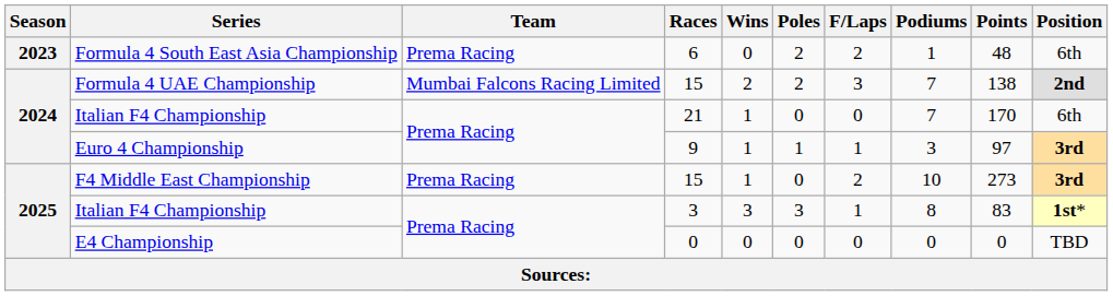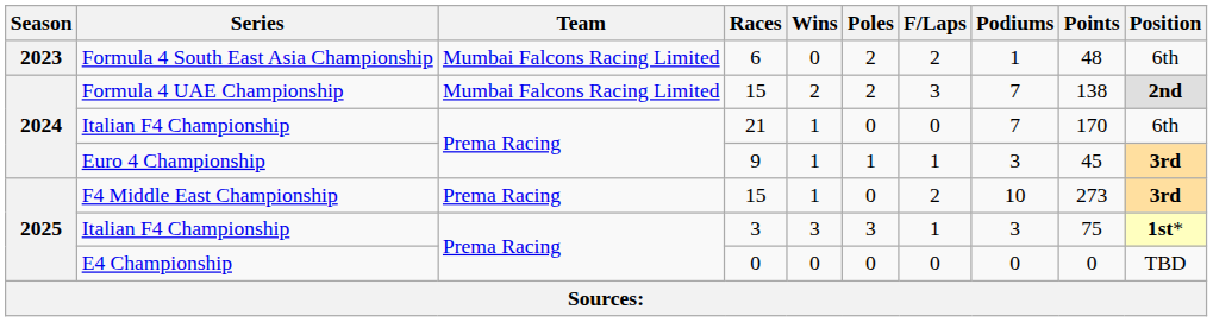 <table class="wikitable" style="font-size: 90%; text-align:center">
 <tr>
 <th>Season</th>
 <th>Series</th>
 <th>Team</th>
 <th>Races</th>
 <th>Wins</th>
 <th>Poles</th>
 <th>F/Laps</th>
 <th>Podiums</th>
 <th>Points</th>
 <th>Position</th>
 </tr>
 <tr>
 <th>2023</th>
 <td align=left><a href='#'>Formula 4 South East Asia Championship</a></td>
-<td align=left><a href='#'>Prema Racing</a></td>
+<td align=left><a href='#'>Mumbai Falcons Racing Limited</a></td>
 <td>6</td>
 <td>0</td>
 <td>2</td>
 <td>2</td>
 <td>1</td>
 <td>48</td>
 <td>6th</td>
 </tr>
 <tr>
 <th rowspan="3">2024</th>
 <td align=left><a href='#'>Formula 4 UAE Championship</a></td>
 <td align=left><a href='#'>Mumbai Falcons Racing Limited</a></td>
 <td>15</td>
 <td>2</td>
 <td>2</td>
 <td>3</td>
 <td>7</td>
 <td>138</td>
 <td style="background:#DFDFDF"><strong>2nd</strong></td>
 </tr>
 <tr>
 <td align=left><a href='#'>Italian F4 Championship</a></td>
 <td rowspan="2" align=left><a href='#'>Prema Racing</a></td>
 <td>21</td>
 <td>1</td>
 <td>0</td>
 <td>0</td>
 <td>7</td>
 <td>170</td>
 <td>6th</td>
 </tr>
 <tr>
 <td align=left><a href='#'>Euro 4 Championship</a></td>
 <td>9</td>
 <td>1</td>
 <td>1</td>
 <td>1</td>
 <td>3</td>
-<td>97</td>
+<td>45</td>
 <td style="background:#FFDF9F"><strong>3rd</strong></td>
 </tr>
 <tr>
 <th rowspan="3">2025</th>
 <td align=left><a href='#'>F4 Middle East Championship</a></td>
 <td align=left><a href='#'>Prema Racing</a></td>
 <td>15</td>
 <td>1</td>
 <td>0</td>
 <td>2</td>
 <td>10</td>
 <td>273</td>
 <td style="background:#FFDF9F"><strong>3rd</strong></td>
 </tr>
 <tr>
 <td align=left><a href='#'>Italian F4 Championship</a></td>
 <td rowspan="2" align=left><a href='#'>Prema Racing</a></td>
 <td>3</td>
 <td>3</td>
 <td>3</td>
 <td>1</td>
-<td>8</td>
-<td>83</td>
+<td>3</td>
+<td>75</td>
 <td bgcolor="FFFFBF"><strong>1st</strong>*</td>
 </tr>
 <tr>
 <td align=left><a href='#'>E4 Championship</a></td>
 <td>0</td>
 <td>0</td>
 <td>0</td>
 <td>0</td>
 <td>0</td>
 <td>0</td>
 <td>TBD</td>
 </tr>
 <tr>
 <th colspan="10">Sources:</th>
 </tr>
 </table>
